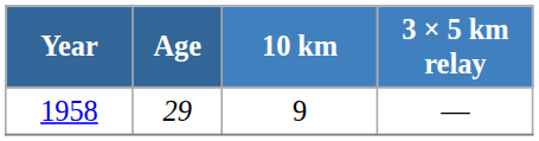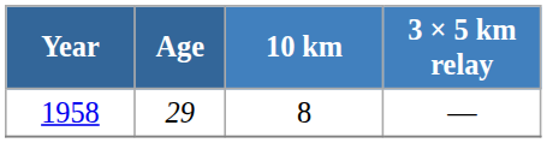 <table class="wikitable" style="font-size:95%; text-align:center; border:grey solid 1px; border-collapse:collapse; background:#ffffff;">
 <tr>
 <th style="background-color:#369; color:white; width:60px;"> Year </th>
 <th style="background-color:#369; color:white; width:40px;"> Age </th>
 <th style="background-color:#4180be; color:white; width:75px;"> 10 km </th>
 <th style="background-color:#4180be; color:white; width:75px;"> 3 × 5 km <br> relay </th>
 </tr>
 <tr>
 <td><a href='#'>1958</a></td>
 <td><em>29</em></td>
-<td>9</td>
+<td>8</td>
 <td>—</td>
 </tr>
 <tr>
 </tr>
 </table>
